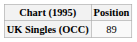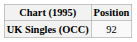 <table class="wikitable plainrowheaders" style="text-align:center">
 <tr>
 <th scope="col">Chart (1995)</th>
 <th scope="col">Position</th>
 </tr>
 <tr>
 <th scope="row">UK Singles (OCC)</th>
-<td>89</td>
+<td>92</td>
 </tr>
 </table>
